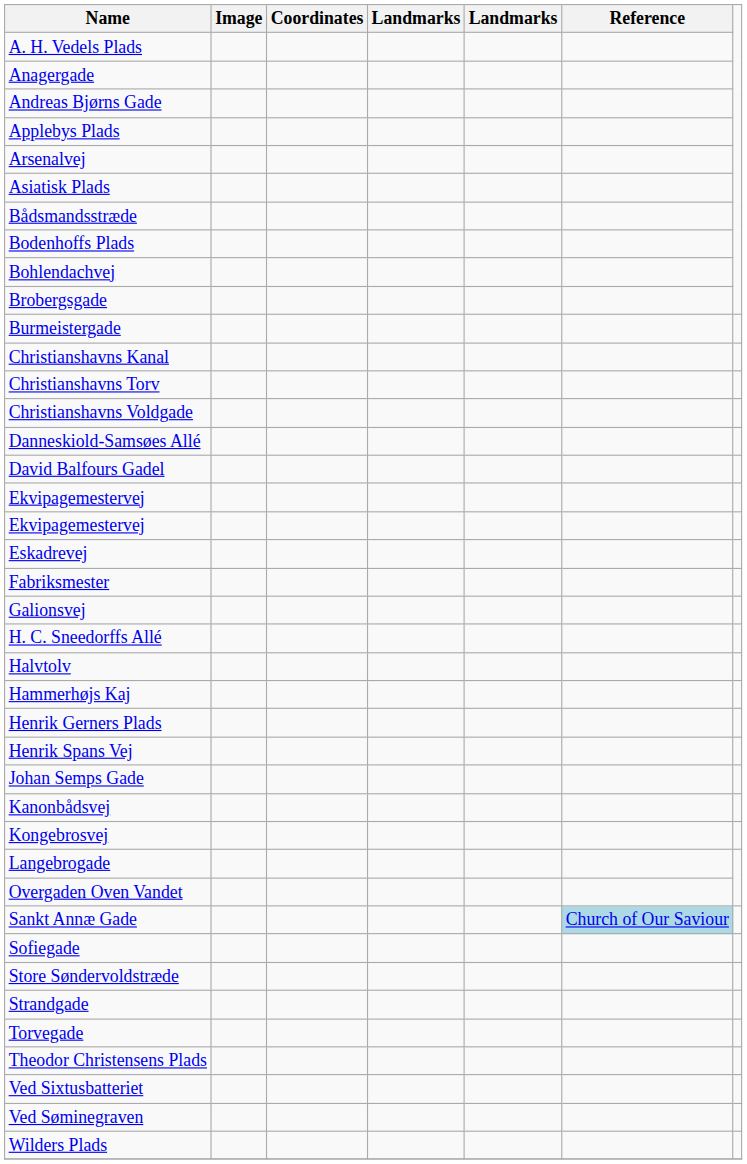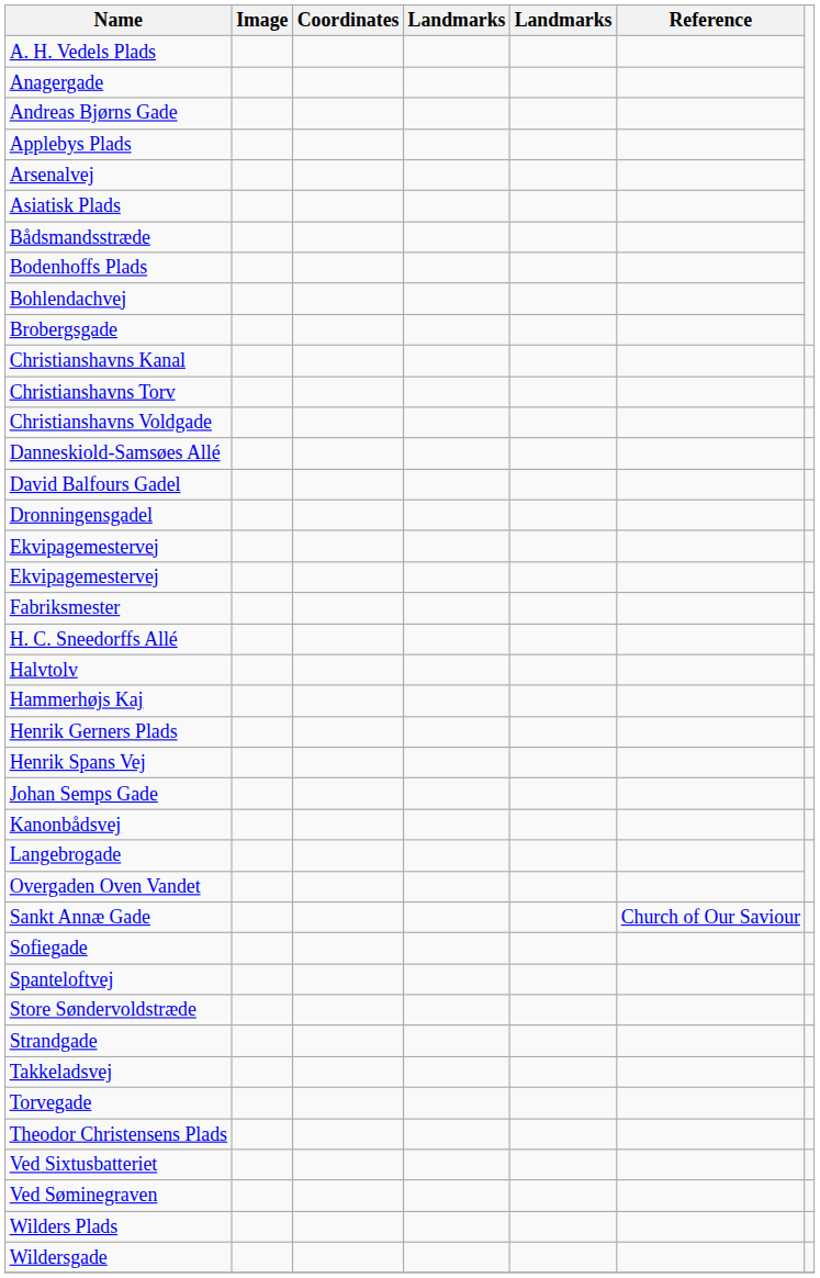 <table class="wikitable sortable">
 <tr>
 <th>Name</th>
 <th>Image</th>
 <th>Coordinates</th>
 <th>Landmarks</th>
 <th>Landmarks</th>
 <th>Reference</th>
 </tr>
 <tr>
 <td><a href='#'>A. H. Vedels Plads</a></td>
 <td></td>
 <td></td>
 <td></td>
 <td></td>
 <td></td>
 </tr>
 <tr>
 <td><a href='#'>Anagergade</a></td>
 <td></td>
 <td></td>
 <td></td>
 <td></td>
 <td></td>
 </tr>
 <tr>
 <td><a href='#'>Andreas Bjørns Gade</a></td>
 <td></td>
 <td></td>
 <td></td>
 <td></td>
 <td></td>
 </tr>
 <tr>
 <td><a href='#'>Applebys Plads</a></td>
 <td></td>
 <td></td>
 <td></td>
 <td></td>
 <td></td>
 </tr>
 <tr>
 <td><a href='#'>Arsenalvej</a></td>
 <td></td>
 <td></td>
 <td></td>
 <td></td>
 <td></td>
 </tr>
 <tr>
 <td><a href='#'>Asiatisk Plads</a></td>
 <td></td>
 <td></td>
 <td></td>
 <td></td>
 <td></td>
 </tr>
 <tr>
 <td><a href='#'>Bådsmandsstræde</a></td>
 <td></td>
 <td></td>
 <td></td>
 <td></td>
 <td></td>
 </tr>
 <tr>
 <td><a href='#'>Bodenhoffs Plads</a></td>
 <td></td>
 <td></td>
 <td></td>
 <td></td>
 <td></td>
 </tr>
 <tr>
 <td><a href='#'>Bohlendachvej</a></td>
 <td></td>
 <td></td>
 <td></td>
 <td></td>
 <td></td>
 </tr>
 <tr>
 <td><a href='#'>Brobergsgade</a></td>
 <td></td>
 <td></td>
 <td></td>
 <td></td>
 <td></td>
 </tr>
 <tr>
-<td><a href='#'>Burmeistergade</a></td>
-<td></td>
-<td></td>
-<td></td>
-<td></td>
-<td></td>
-<td></td>
-</tr>
-<tr>
 <td><a href='#'>Christianshavns Kanal</a></td>
 <td></td>
 <td></td>
 <td></td>
 <td></td>
 <td></td>
 <td></td>
 </tr>
 <tr>
 <td><a href='#'>Christianshavns Torv</a></td>
 <td></td>
 <td></td>
 <td></td>
 <td></td>
 <td></td>
 <td></td>
 </tr>
 <tr>
 <td><a href='#'>Christianshavns Voldgade</a></td>
 <td></td>
 <td></td>
 <td></td>
 <td></td>
 <td></td>
 <td></td>
 </tr>
 <tr>
 <td><a href='#'>Danneskiold-Samsøes Allé</a></td>
 <td></td>
 <td></td>
 <td></td>
 <td></td>
 <td></td>
 <td></td>
 </tr>
 <tr>
 <td><a href='#'>David Balfours Gadel</a></td>
 <td></td>
 <td></td>
 <td></td>
 <td></td>
 <td></td>
 <td></td>
 </tr>
 <tr>
+<td><a href='#'>Dronningensgadel</a></td>
+<td></td>
+<td></td>
+<td></td>
+<td></td>
+<td></td>
+<td></td>
+</tr>
+<tr>
 <td><a href='#'>Ekvipagemestervej</a></td>
 <td></td>
 <td></td>
 <td></td>
 <td></td>
 <td></td>
 <td></td>
 </tr>
 <tr>
 <td><a href='#'>Ekvipagemestervej</a></td>
 <td></td>
 <td></td>
 <td></td>
 <td></td>
 <td></td>
 <td></td>
 </tr>
 <tr>
-<td><a href='#'>Eskadrevej</a></td>
-<td></td>
-<td></td>
-<td></td>
-<td></td>
-<td></td>
-<td></td>
-</tr>
-<tr>
 <td><a href='#'>Fabriksmester</a></td>
-<td></td>
-<td></td>
-<td></td>
-<td></td>
-<td></td>
-<td></td>
-</tr>
-<tr>
-<td><a href='#'>Galionsvej</a></td>
 <td></td>
 <td></td>
 <td></td>
 <td></td>
 <td></td>
 <td></td>
 </tr>
 <tr>
 <td><a href='#'>H. C. Sneedorffs Allé</a></td>
 <td></td>
 <td></td>
 <td></td>
 <td></td>
 <td></td>
 <td></td>
 </tr>
 <tr>
 <td><a href='#'>Halvtolv</a></td>
 <td></td>
 <td></td>
 <td></td>
 <td></td>
 <td></td>
 <td></td>
 </tr>
 <tr>
 <td><a href='#'>Hammerhøjs Kaj</a></td>
 <td></td>
 <td></td>
 <td></td>
 <td></td>
 <td></td>
 <td></td>
 </tr>
 <tr>
 <td><a href='#'>Henrik Gerners Plads</a></td>
 <td></td>
 <td></td>
 <td></td>
 <td></td>
 <td></td>
 <td></td>
 </tr>
 <tr>
 <td><a href='#'>Henrik Spans Vej</a></td>
 <td></td>
 <td></td>
 <td></td>
 <td></td>
 <td></td>
 <td></td>
 </tr>
 <tr>
 <td><a href='#'>Johan Semps Gade</a></td>
 <td></td>
 <td></td>
 <td></td>
 <td></td>
 <td></td>
 <td></td>
 </tr>
 <tr>
 <td><a href='#'>Kanonbådsvej</a></td>
 <td></td>
 <td></td>
 <td></td>
 <td></td>
 <td></td>
 <td></td>
 </tr>
 <tr>
-<td><a href='#'>Kongebrosvej</a></td>
-<td></td>
-<td></td>
-<td></td>
-<td></td>
-<td></td>
-<td></td>
-</tr>
-<tr>
 <td><a href='#'>Langebrogade</a></td>
 <td></td>
 <td></td>
 <td></td>
 <td></td>
 <td></td>
 </tr>
 <tr>
 <td><a href='#'>Overgaden Oven Vandet</a></td>
 <td></td>
 <td></td>
 <td></td>
 <td></td>
 <td></td>
 </tr>
 <tr>
 <td><a href='#'>Sankt Annæ Gade</a></td>
 <td></td>
 <td></td>
 <td></td>
 <td></td>
-<td style="background: lightblue;"><a href='#'>Church of Our Saviour</a></td>
+<td><a href='#'>Church of Our Saviour</a></td>
 <td></td>
 </tr>
 <tr>
 <td><a href='#'>Sofiegade</a></td>
+<td></td>
+<td></td>
+<td></td>
+<td></td>
+<td></td>
+<td></td>
+</tr>
+<tr>
+<td><a href='#'>Spanteloftvej</a></td>
 <td></td>
 <td></td>
 <td></td>
 <td></td>
 <td></td>
 <td></td>
 </tr>
 <tr>
 <td><a href='#'>Store Søndervoldstræde</a></td>
 <td></td>
 <td></td>
 <td></td>
 <td></td>
 <td></td>
 <td></td>
 </tr>
 <tr>
 <td><a href='#'>Strandgade</a></td>
+<td></td>
+<td></td>
+<td></td>
+<td></td>
+<td></td>
+<td></td>
+</tr>
+<tr>
+<td><a href='#'>Takkeladsvej</a></td>
 <td></td>
 <td></td>
 <td></td>
 <td></td>
 <td></td>
 <td></td>
 </tr>
 <tr>
 <td><a href='#'>Torvegade</a></td>
 <td></td>
 <td></td>
 <td></td>
 <td></td>
 <td></td>
 <td></td>
 </tr>
 <tr>
 <td><a href='#'>Theodor Christensens Plads</a></td>
 <td></td>
 <td></td>
 <td></td>
 <td></td>
 <td></td>
 <td></td>
 </tr>
 <tr>
 <td><a href='#'>Ved Sixtusbatteriet</a></td>
 <td></td>
 <td></td>
 <td></td>
 <td></td>
 <td></td>
 <td></td>
 </tr>
 <tr>
 <td><a href='#'>Ved Søminegraven</a></td>
 <td></td>
 <td></td>
 <td></td>
 <td></td>
 <td></td>
 <td></td>
 </tr>
 <tr>
 <td><a href='#'>Wilders Plads</a></td>
 <td></td>
 <td></td>
 <td></td>
 <td></td>
 <td></td>
 <td></td>
 </tr>
 <tr>
+<td><a href='#'>Wildersgade</a></td>
+<td></td>
+<td></td>
+<td></td>
+<td></td>
+<td></td>
+<td></td>
+</tr>
+<tr>
 </tr>
 </table>
